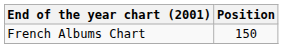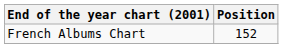 <table class="wikitable sortable">
 <tr>
 <th align="left">End of the year chart (2001)</th>
 <th align="center">Position</th>
 </tr>
 <tr>
 <td align="left">French Albums Chart</td>
-<td align="center">150</td>
+<td align="center">152</td>
 </tr>
 <tr>
 </tr>
 </table>
